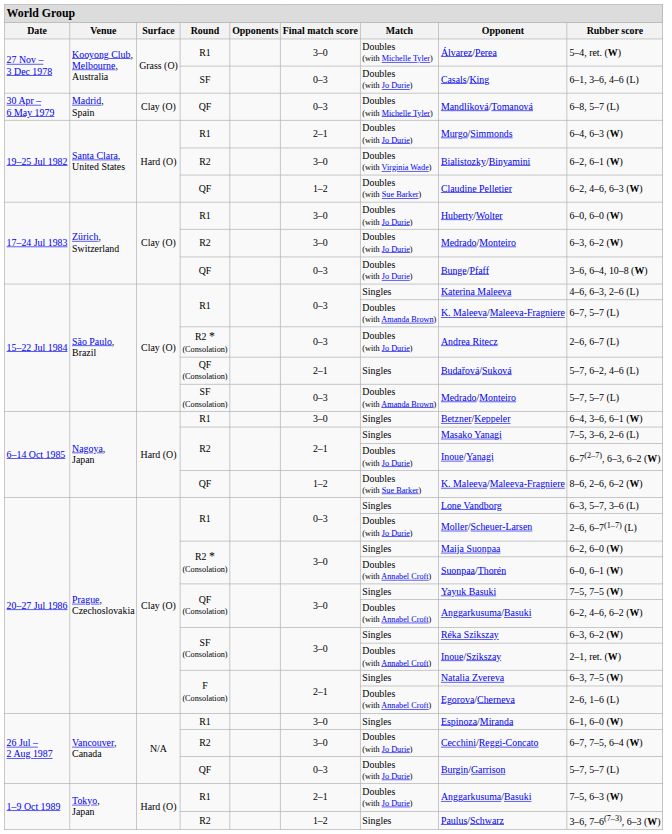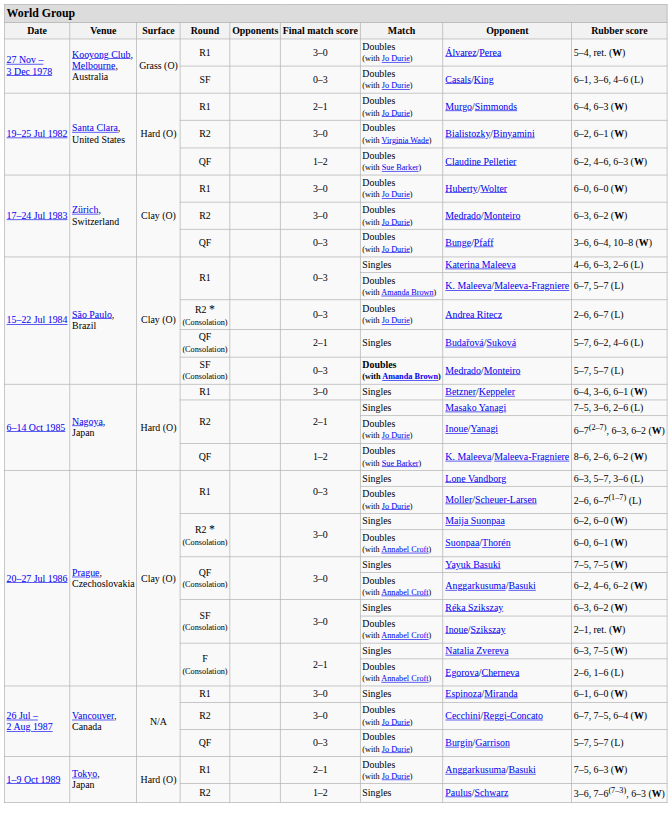 <table class="wikitable" style="font-size:98%;">
 <tr bgcolor="Gainsboro">
 <td colspan="9"><big><strong>World Group</strong></big></td>
 </tr>
 <tr>
 <th>Date</th>
 <th>Venue</th>
 <th>Surface</th>
 <th>Round</th>
 <th>Opponents</th>
 <th>Final match score</th>
 <th>Match</th>
 <th>Opponent</th>
 <th>Rubber score</th>
 </tr>
 <tr>
 <td rowspan="2"><a href='#'>27 Nov –<br>3 Dec 1978</a></td>
 <td rowspan="2"><a href='#'>Kooyong Club</a>,<br><a href='#'>Melbourne</a>,<br>Australia</td>
 <td rowspan="2" align="center">Grass (O)</td>
 <td align="center">R1</td>
 <td></td>
 <td align="center">3–0</td>
-<td>Doubles<br><small>(with <a href='#'>Michelle Tyler</a>)</small></td>
+<td>Doubles<br><small>(with <a href='#'>Jo Durie</a>)</small></td>
 <td><a href='#'>Álvarez</a>/<a href='#'>Perea</a></td>
 <td>5–4, ret. (<strong>W</strong>)</td>
 </tr>
 <tr>
 <td align="center">SF</td>
 <td></td>
 <td align="center">0–3</td>
 <td>Doubles<br><small>(with <a href='#'>Jo Durie</a>)</small></td>
 <td><a href='#'>Casals</a>/<a href='#'>King</a></td>
 <td>6–1, 3–6, 4–6 (L)</td>
-</tr>
-<tr>
-<td><a href='#'>30 Apr –<br>6 May 1979</a></td>
-<td><a href='#'>Madrid</a>,<br>Spain</td>
-<td align="center">Clay (O)</td>
-<td align="center">QF</td>
-<td></td>
-<td align="center">0–3</td>
-<td>Doubles<br><small>(with <a href='#'>Michelle Tyler</a>)</small></td>
-<td><a href='#'>Mandlíková</a>/<a href='#'>Tomanová</a></td>
-<td>6–8, 5–7 (L)</td>
 </tr>
 <tr>
 <td rowspan="3"><a href='#'>19–25 Jul 1982</a></td>
 <td rowspan="3"><a href='#'>Santa Clara</a>,<br>United States</td>
 <td rowspan="3" align="center">Hard (O)</td>
 <td align="center">R1</td>
 <td></td>
 <td align="center">2–1</td>
 <td>Doubles<br><small>(with <a href='#'>Jo Durie</a>)</small></td>
 <td><a href='#'>Murgo</a>/<a href='#'>Simmonds</a></td>
 <td>6–4, 6–3 (<strong>W</strong>)</td>
 </tr>
 <tr>
 <td align="center">R2</td>
 <td></td>
 <td align="center">3–0</td>
 <td>Doubles<br><small>(with <a href='#'>Virginia Wade</a>)</small></td>
 <td><a href='#'>Bialistozky</a>/<a href='#'>Binyamini</a></td>
 <td>6–2, 6–1 (<strong>W</strong>)</td>
 </tr>
 <tr>
 <td align="center">QF</td>
 <td></td>
 <td align="center">1–2</td>
 <td>Doubles<br><small>(with <a href='#'>Sue Barker</a>)</small></td>
 <td><a href='#'>Claudine Pelletier</a></td>
 <td>6–2, 4–6, 6–3 (<strong>W</strong>)</td>
 </tr>
 <tr>
 <td rowspan="3"><a href='#'>17–24 Jul 1983</a></td>
 <td rowspan="3"><a href='#'>Zürich</a>,<br>Switzerland</td>
 <td rowspan="3" align="center">Clay (O)</td>
 <td align="center">R1</td>
 <td></td>
 <td align="center">3–0</td>
 <td>Doubles<br><small>(with <a href='#'>Jo Durie</a>)</small></td>
 <td><a href='#'>Huberty</a>/<a href='#'>Wolter</a></td>
 <td>6–0, 6–0 (<strong>W</strong>)</td>
 </tr>
 <tr>
 <td align="center">R2</td>
 <td></td>
 <td align="center">3–0</td>
 <td>Doubles<br><small>(with <a href='#'>Jo Durie</a>)</small></td>
 <td><a href='#'>Medrado</a>/<a href='#'>Monteiro</a></td>
 <td>6–3, 6–2 (<strong>W</strong>)</td>
 </tr>
 <tr>
 <td align="center">QF</td>
 <td></td>
 <td align="center">0–3</td>
 <td>Doubles<br><small>(with <a href='#'>Jo Durie</a>)</small></td>
 <td><a href='#'>Bunge</a>/<a href='#'>Pfaff</a></td>
 <td>3–6, 6–4, 10–8 (<strong>W</strong>)</td>
 </tr>
 <tr>
 <td rowspan="5"><a href='#'>15–22 Jul 1984</a></td>
 <td rowspan="5"><a href='#'>São Paulo</a>,<br>Brazil</td>
 <td rowspan="5" align="center">Clay (O)</td>
 <td rowspan="2" align="center">R1</td>
 <td rowspan="2"></td>
 <td rowspan="2" align="center">0–3</td>
 <td>Singles</td>
 <td><a href='#'>Katerina Maleeva</a></td>
 <td>4–6, 6–3, 2–6 (L)</td>
 </tr>
 <tr>
 <td>Doubles<br><small>(with <a href='#'>Amanda Brown</a>)</small></td>
 <td><a href='#'>K. Maleeva</a>/<a href='#'>Maleeva-Fragniere</a></td>
 <td>6–7, 5–7 (L)</td>
 </tr>
 <tr>
 <td align="center">R2 <big>*</big><br><small>(Consolation)</small></td>
 <td></td>
 <td align="center">0–3</td>
 <td>Doubles<br><small>(with <a href='#'>Jo Durie</a>)</small></td>
 <td><a href='#'>Andrea Ritecz</a></td>
 <td>2–6, 6–7 (L)</td>
 </tr>
 <tr>
 <td align="center">QF<br><small>(Consolation)</small></td>
 <td></td>
 <td align="center">2–1</td>
 <td>Singles</td>
 <td><a href='#'>Budařová</a>/<a href='#'>Suková</a></td>
 <td>5–7, 6–2, 4–6 (L)</td>
 </tr>
 <tr>
 <td align="center">SF<br><small>(Consolation)</small></td>
 <td></td>
 <td align="center">0–3</td>
-<td>Doubles<br><small>(with <a href='#'>Amanda Brown</a>)</small></td>
+<td><strong>Doubles<br><small>(with <a href='#'>Amanda Brown</a>)</small></strong></td>
 <td><a href='#'>Medrado</a>/<a href='#'>Monteiro</a></td>
 <td>5–7, 5–7 (L)</td>
 </tr>
 <tr>
 <td rowspan="4"><a href='#'>6–14 Oct 1985</a></td>
 <td rowspan="4"><a href='#'>Nagoya</a>,<br>Japan</td>
 <td rowspan="4" align="center">Hard (O)</td>
 <td align="center">R1</td>
 <td></td>
 <td align="center">3–0</td>
 <td>Singles</td>
 <td><a href='#'>Betzner</a>/<a href='#'>Keppeler</a></td>
 <td>6–4, 3–6, 6–1 (<strong>W</strong>)</td>
 </tr>
 <tr>
 <td rowspan="2" align="center">R2</td>
 <td rowspan="2"></td>
 <td rowspan="2" align="center">2–1</td>
 <td>Singles</td>
 <td><a href='#'>Masako Yanagi</a></td>
 <td>7–5, 3–6, 2–6 (L)</td>
 </tr>
 <tr>
 <td>Doubles<br><small>(with <a href='#'>Jo Durie</a>)</small></td>
 <td><a href='#'>Inoue</a>/<a href='#'>Yanagi</a></td>
 <td>6–7<sup>(2–7)</sup>, 6–3, 6–2 (<strong>W</strong>)</td>
 </tr>
 <tr>
 <td align="center">QF</td>
 <td></td>
 <td align="center">1–2</td>
 <td>Doubles<br><small>(with <a href='#'>Sue Barker</a>)</small></td>
 <td><a href='#'>K. Maleeva</a>/<a href='#'>Maleeva-Fragniere</a></td>
 <td>8–6, 2–6, 6–2 (<strong>W</strong>)</td>
 </tr>
 <tr>
 <td rowspan="10"><a href='#'>20–27 Jul 1986</a></td>
 <td rowspan="10"><a href='#'>Prague</a>,<br>Czechoslovakia</td>
 <td rowspan="10" align="center">Clay (O)</td>
 <td rowspan="2" align="center">R1</td>
 <td rowspan="2"></td>
 <td rowspan="2" align="center">0–3</td>
 <td>Singles</td>
 <td><a href='#'>Lone Vandborg</a></td>
 <td>6–3, 5–7, 3–6 (L)</td>
 </tr>
 <tr>
 <td>Doubles<br><small>(with <a href='#'>Jo Durie</a>)</small></td>
 <td><a href='#'>Moller</a>/<a href='#'>Scheuer-Larsen</a></td>
 <td>2–6, 6–7<sup>(1–7)</sup> (L)</td>
 </tr>
 <tr>
 <td rowspan="2" align="center">R2 <big>*</big><br><small>(Consolation)</small></td>
 <td rowspan="2"></td>
 <td rowspan="2" align="center">3–0</td>
 <td>Singles</td>
 <td><a href='#'>Maija Suonpaa</a></td>
 <td>6–2, 6–0 (<strong>W</strong>)</td>
 </tr>
 <tr>
 <td>Doubles<br><small>(with <a href='#'>Annabel Croft</a>)</small></td>
 <td><a href='#'>Suonpaa</a>/<a href='#'>Thorén</a></td>
 <td>6–0, 6–1 (<strong>W</strong>)</td>
 </tr>
 <tr>
 <td rowspan="2" align="center">QF<br><small>(Consolation)</small></td>
 <td rowspan="2"></td>
 <td rowspan="2" align="center">3–0</td>
 <td>Singles</td>
 <td><a href='#'>Yayuk Basuki</a></td>
 <td>7–5, 7–5 (<strong>W</strong>)</td>
 </tr>
 <tr>
 <td>Doubles<br><small>(with <a href='#'>Annabel Croft</a>)</small></td>
 <td><a href='#'>Anggarkusuma</a>/<a href='#'>Basuki</a></td>
 <td>6–2, 4–6, 6–2 (<strong>W</strong>)</td>
 </tr>
 <tr>
 <td rowspan="2" align="center">SF<br><small>(Consolation)</small></td>
 <td rowspan="2"></td>
 <td rowspan="2" align="center">3–0</td>
 <td>Singles</td>
 <td><a href='#'>Réka Szikszay</a></td>
 <td>6–3, 6–2 (<strong>W</strong>)</td>
 </tr>
 <tr>
 <td>Doubles<br><small>(with <a href='#'>Annabel Croft</a>)</small></td>
 <td><a href='#'>Inoue</a>/<a href='#'>Szikszay</a></td>
 <td>2–1, ret. (<strong>W</strong>)</td>
 </tr>
 <tr>
 <td rowspan="2" align="center">F<br><small>(Consolation)</small></td>
 <td rowspan="2"></td>
 <td rowspan="2" align="center">2–1</td>
 <td>Singles</td>
 <td><a href='#'>Natalia Zvereva</a></td>
 <td>6–3, 7–5 (<strong>W</strong>)</td>
 </tr>
 <tr>
 <td>Doubles<br><small>(with <a href='#'>Annabel Croft</a>)</small></td>
 <td><a href='#'>Egorova</a>/<a href='#'>Cherneva</a></td>
 <td>2–6, 1–6 (L)</td>
 </tr>
 <tr>
 <td rowspan="3"><a href='#'>26 Jul –<br>2 Aug 1987</a></td>
 <td rowspan="3"><a href='#'>Vancouver</a>,<br>Canada</td>
 <td rowspan="3" align="center">N/A</td>
 <td align="center">R1</td>
 <td></td>
 <td align="center">3–0</td>
 <td>Singles</td>
 <td><a href='#'>Espinoza</a>/<a href='#'>Miranda</a></td>
 <td>6–1, 6–0 (<strong>W</strong>)</td>
 </tr>
 <tr>
 <td align="center">R2</td>
 <td></td>
 <td align="center">3–0</td>
 <td>Doubles<br><small>(with <a href='#'>Jo Durie</a>)</small></td>
 <td><a href='#'>Cecchini</a>/<a href='#'>Reggi-Concato</a></td>
 <td>6–7, 7–5, 6–4 (<strong>W</strong>)</td>
 </tr>
 <tr>
 <td align="center">QF</td>
 <td></td>
 <td align="center">0–3</td>
 <td>Doubles<br><small>(with <a href='#'>Jo Durie</a>)</small></td>
 <td><a href='#'>Burgin</a>/<a href='#'>Garrison</a></td>
 <td>5–7, 5–7 (L)</td>
 </tr>
 <tr>
 <td rowspan="2"><a href='#'>1–9 Oct 1989</a></td>
 <td rowspan="2"><a href='#'>Tokyo</a>,<br>Japan</td>
 <td rowspan="2" align="center">Hard (O)</td>
 <td align="center">R1</td>
 <td></td>
 <td align="center">2–1</td>
 <td>Doubles<br><small>(with <a href='#'>Jo Durie</a>)</small></td>
 <td><a href='#'>Anggarkusuma</a>/<a href='#'>Basuki</a></td>
 <td>7–5, 6–3 (<strong>W</strong>)</td>
 </tr>
 <tr>
 <td align="center">R2</td>
 <td></td>
 <td align="center">1–2</td>
 <td>Singles</td>
 <td><a href='#'>Paulus</a>/<a href='#'>Schwarz</a></td>
 <td>3–6, 7–6<sup>(7–3)</sup>, 6–3 (<strong>W</strong>)</td>
 </tr>
 </table>
